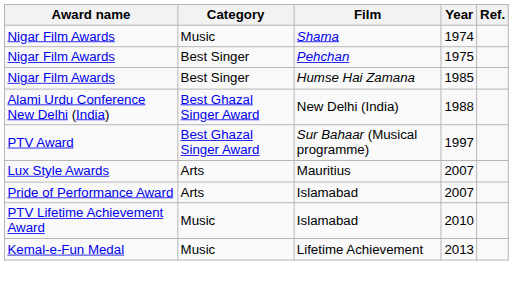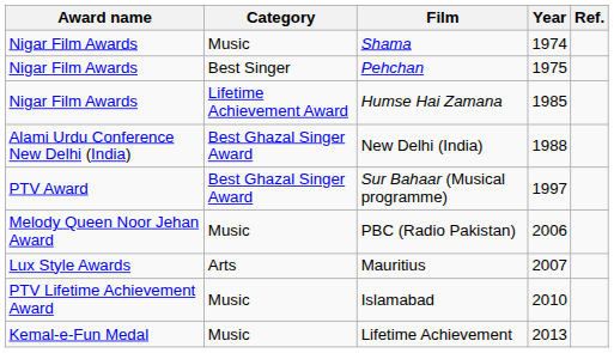 <table class="wikitable sortable">
 <tr>
 <th>Award name</th>
 <th>Category</th>
 <th>Film</th>
 <th>Year</th>
 <th>Ref.</th>
 </tr>
 <tr>
 <td><a href='#'>Nigar Film Awards</a></td>
 <td>Music</td>
 <td><em><a href='#'>Shama</a></em></td>
 <td>1974</td>
 <td></td>
 </tr>
 <tr>
 <td><a href='#'>Nigar Film Awards</a></td>
 <td>Best Singer</td>
 <td><em><a href='#'>Pehchan</a></em></td>
 <td>1975</td>
 <td></td>
 </tr>
 <tr>
 <td><a href='#'>Nigar Film Awards</a></td>
-<td>Best Singer</td>
+<td><a href='#'>Lifetime Achievement Award</a></td>
 <td><em>Humse Hai Zamana</em></td>
 <td>1985</td>
 <td></td>
 </tr>
 <tr>
 <td><a href='#'>Alami Urdu Conference New Delhi</a> (<a href='#'>India</a>)</td>
 <td><a href='#'>Best Ghazal Singer Award</a></td>
 <td>New Delhi (India)</td>
 <td>1988</td>
 <td></td>
 </tr>
 <tr>
 <td><a href='#'>PTV Award</a></td>
 <td><a href='#'>Best Ghazal Singer Award</a></td>
 <td><em>Sur Bahaar</em> (Musical programme)</td>
 <td>1997</td>
 <td></td>
 </tr>
 <tr>
+<td><a href='#'>Melody Queen Noor Jehan Award</a></td>
+<td>Music</td>
+<td>PBC (Radio Pakistan)</td>
+<td>2006</td>
+<td></td>
+</tr>
+<tr>
 <td><a href='#'>Lux Style Awards</a></td>
 <td>Arts</td>
 <td>Mauritius</td>
-<td>2007</td>
-<td></td>
-</tr>
-<tr>
-<td><a href='#'>Pride of Performance Award</a></td>
-<td>Arts</td>
-<td>Islamabad</td>
 <td>2007</td>
 <td></td>
 </tr>
 <tr>
 <td><a href='#'>PTV Lifetime Achievement Award</a></td>
 <td>Music</td>
 <td>Islamabad</td>
 <td>2010</td>
 <td></td>
 </tr>
 <tr>
 <td><a href='#'>Kemal-e-Fun Medal</a></td>
 <td>Music</td>
 <td>Lifetime Achievement</td>
 <td>2013</td>
 <td></td>
 </tr>
 </table>
